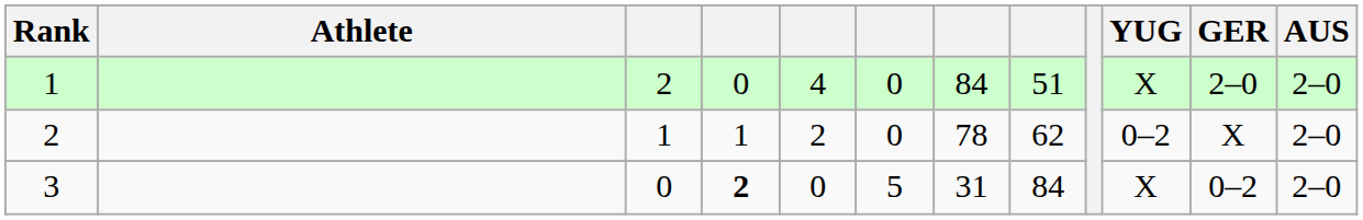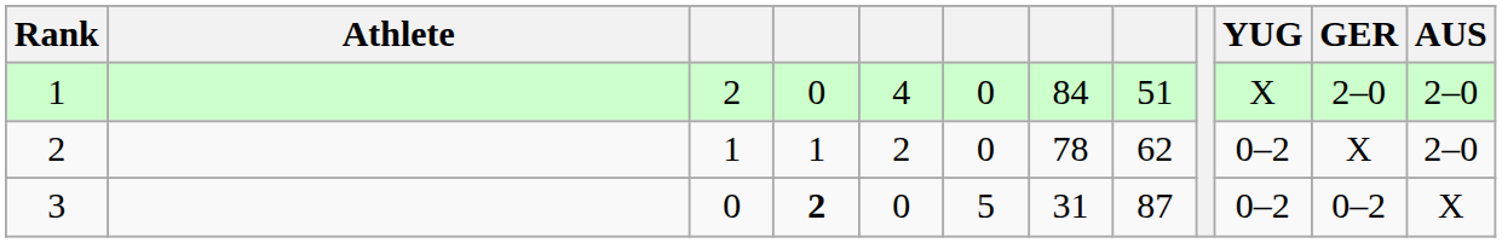 <table class="wikitable" style="text-align:center">
 <tr>
 <th>Rank</th>
 <th width=250>Athlete</th>
 <th width=30></th>
 <th width=30></th>
 <th width=30></th>
 <th width=30></th>
 <th width=30></th>
 <th width=30></th>
 <th rowspan=4></th>
 <th width=30>YUG</th>
 <th width=30>GER</th>
 <th width=30>AUS</th>
 </tr>
 <tr style="background-color:#ccffcc;">
 <td>1</td>
 <td align=left></td>
 <td>2</td>
 <td>0</td>
 <td>4</td>
 <td>0</td>
 <td>84</td>
 <td>51</td>
 <td>X</td>
 <td>2–0</td>
 <td>2–0</td>
 </tr>
 <tr>
 <td>2</td>
 <td align=left></td>
 <td>1</td>
 <td>1</td>
 <td>2</td>
 <td>0</td>
 <td>78</td>
 <td>62</td>
 <td>0–2</td>
 <td>X</td>
 <td>2–0</td>
 </tr>
 <tr>
 <td>3</td>
 <td align=left></td>
 <td>0</td>
 <td><strong>2</strong></td>
 <td>0</td>
 <td>5</td>
 <td>31</td>
-<td>84</td>
+<td>87</td>
+<td>0–2</td>
+<td>0–2</td>
 <td>X</td>
-<td>0–2</td>
-<td>2–0</td>
 </tr>
 </table>
